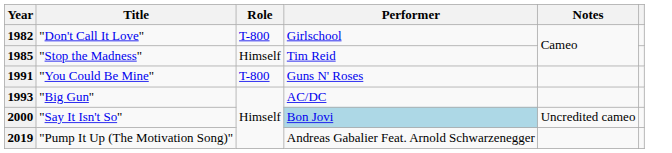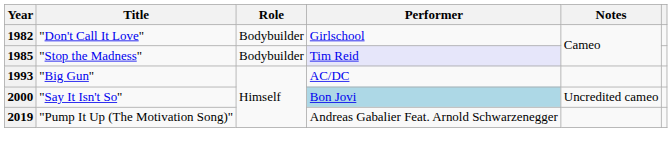 <table class="wikitable plainrowheaders sortable" style="margin-right: 0;">
 <tr>
 <th scope="col">Year</th>
 <th scope="col">Title</th>
 <th scope="col">Role</th>
 <th scope="col">Performer</th>
 <th scope="col" class="unsortable">Notes</th>
 <th scope="col" class="unsortable"></th>
 </tr>
 <tr>
 <th scope=row>1982</th>
 <td>"<a href='#'>Don't Call It Love</a>"</td>
-<td><a href='#'>T-800</a></td>
+<td>Bodybuilder</td>
 <td><a href='#'>Girlschool</a></td>
 <td rowspan="2">Cameo</td>
 <td style="text-align:center;"></td>
 </tr>
 <tr>
 <th scope=row>1985</th>
 <td>"<a href='#'>Stop the Madness</a>"</td>
-<td>Himself</td>
-<td><a href='#'>Tim Reid</a></td>
+<td>Bodybuilder</td>
+<td style="background: lavender;"><a href='#'>Tim Reid</a></td>
 <td></td>
-</tr>
-<tr>
-<th scope=row>1991</th>
-<td>"<a href='#'>You Could Be Mine</a>"</td>
-<td><a href='#'>T-800</a></td>
-<td><a href='#'>Guns N' Roses</a></td>
-<td></td>
-<td style="text-align:center;"></td>
 </tr>
 <tr>
 <th scope=row>1993</th>
 <td>"<a href='#'>Big Gun</a>"</td>
 <td rowspan="3">Himself</td>
 <td><a href='#'>AC/DC</a></td>
 <td></td>
 <td style="text-align:center;"></td>
 </tr>
 <tr>
 <th scope=row>2000</th>
 <td>"<a href='#'>Say It Isn't So</a>"</td>
 <td style="background: lightblue;"><a href='#'>Bon Jovi</a></td>
 <td>Uncredited cameo</td>
 <td style="text-align:center;"></td>
 </tr>
 <tr>
 <th scope=row>2019</th>
 <td>"Pump It Up (The Motivation Song)"</td>
 <td>Andreas Gabalier Feat. Arnold Schwarzenegger</td>
 <td></td>
 <td></td>
 </tr>
 </table>
